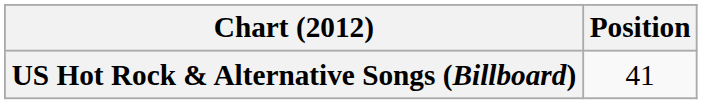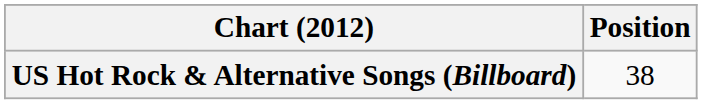 <table class="wikitable plainrowheaders" style="text-align:center">
 <tr>
 <th>Chart (2012)</th>
 <th>Position</th>
 </tr>
 <tr>
 <th scope="row">US Hot Rock & Alternative Songs (<em>Billboard</em>)</th>
-<td>41</td>
+<td>38</td>
 </tr>
 </table>
